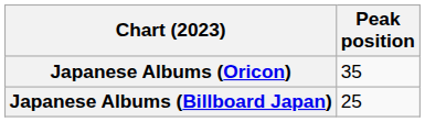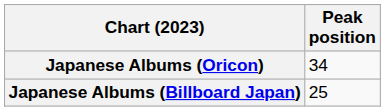 <table class="wikitable sortable">
 <tr>
 <th>Chart (2023)</th>
 <th>Peak<br>position</th>
 </tr>
 <tr>
 <th>Japanese Albums (<a href='#'>Oricon</a>)</th>
-<td>35</td>
+<td>34</td>
 </tr>
 <tr>
 <th>Japanese Albums (<a href='#'>Billboard Japan</a>)</th>
 <td>25</td>
 </tr>
 </table>
